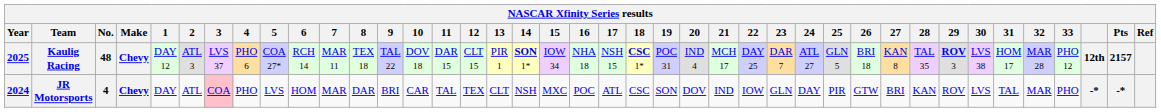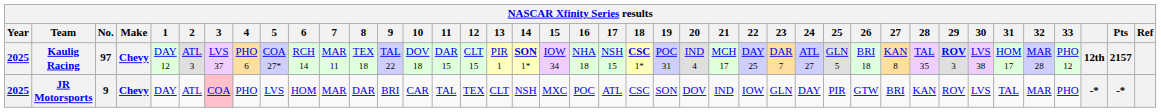 <table class="wikitable" style="text-align:center; font-size:75%">
 <tr>
 <th colspan=40><a href='#'>NASCAR Xfinity Series</a> results</th>
 </tr>
 <tr>
 <th>Year</th>
 <th>Team</th>
 <th>No.</th>
 <th>Make</th>
 <th>1</th>
 <th>2</th>
 <th>3</th>
 <th>4</th>
 <th>5</th>
 <th>6</th>
 <th>7</th>
 <th>8</th>
 <th>9</th>
 <th>10</th>
 <th>11</th>
 <th>12</th>
 <th>13</th>
 <th>14</th>
 <th>15</th>
 <th>16</th>
 <th>17</th>
 <th>18</th>
 <th>19</th>
 <th>20</th>
 <th>21</th>
 <th>22</th>
 <th>23</th>
 <th>24</th>
 <th>25</th>
 <th>26</th>
 <th>27</th>
 <th>28</th>
 <th>29</th>
 <th>30</th>
 <th>31</th>
 <th>32</th>
 <th>33</th>
 <th></th>
 <th>Pts</th>
 <th>Ref</th>
 </tr>
 <tr>
 <th><a href='#'>2025</a></th>
 <th><a href='#'>Kaulig Racing</a></th>
-<th>48</th>
+<th>97</th>
 <th><a href='#'>Chevy</a></th>
 <td style="background:#DFFFDF;"><a href='#'>DAY</a><br><small>12</small></td>
 <td style="background:#DFDFDF;"><a href='#'>ATL</a><br><small>3</small></td>
 <td style="background:#EFCFFF;"><a href='#'>LVS</a><br><small>37</small></td>
 <td style="background:#FFDF9F;"><a href='#'>PHO</a><br><small>6</small></td>
 <td style="background:#CFCFFF;"><a href='#'>COA</a><br><small>27*</small></td>
 <td style="background:#DFFFDF;"><a href='#'>RCH</a><br><small>14</small></td>
 <td style="background:#DFFFDF;"><a href='#'>MAR</a><br><small>11</small></td>
 <td style="background:#DFFFDF;"><a href='#'>TEX</a><br><small>18</small></td>
 <td style="background:#CFCFFF;"><a href='#'>TAL</a><br><small>22</small></td>
 <td style="background:#DFFFDF;"><a href='#'>DOV</a><br><small>18</small></td>
 <td style="background:#DFFFDF;"><a href='#'>DAR</a><br><small>15</small></td>
 <td style="background:#DFFFDF;"><a href='#'>CLT</a><br><small>15</small></td>
 <td style="background:#FFFFBF;"><a href='#'>PIR</a><br><small>1</small></td>
 <td style="background:#FFFFBF;"><strong><a href='#'>SON</a></strong><br><small>1*</small></td>
 <td style="background:#EFCFFF;"><a href='#'>IOW</a><br><small>34</small></td>
 <td style="background:#DFFFDF;"><a href='#'>NHA</a><br><small>18</small></td>
 <td style="background:#DFFFDF;"><a href='#'>NSH</a><br><small>15</small></td>
 <td style="background:#FFFFBF;"><strong><a href='#'>CSC</a></strong><br><small>1*</small></td>
 <td style="background:#CFCFFF;"><a href='#'>POC</a><br><small>31</small></td>
 <td style="background:#DFDFDF;"><a href='#'>IND</a><br><small>4</small></td>
 <td style="background:#DFFFDF;"><a href='#'>MCH</a><br><small>17</small></td>
 <td style="background:#CFCFFF;"><a href='#'>DAY</a><br><small>25</small></td>
 <td style="background:#FFDF9F;"><a href='#'>DAR</a><br><small>7</small></td>
 <td style="background:#CFCFFF;"><a href='#'>ATL</a><br><small>27</small></td>
 <td style="background:#DFDFDF;"><a href='#'>GLN</a><br><small>5</small></td>
 <td style="background:#DFFFDF;"><a href='#'>BRI</a><br><small>18</small></td>
 <td style="background:#FFDF9F;"><a href='#'>KAN</a><br><small>8</small></td>
 <td style="background:#EFCFFF;"><a href='#'>TAL</a><br><small>35</small></td>
 <td style="background:#DFDFDF;"><strong><a href='#'>ROV</a></strong><br><small>3</small></td>
 <td style="background:#EFCFFF;"><a href='#'>LVS</a><br><small>38</small></td>
 <td style="background:#DFFFDF;"><a href='#'>HOM</a><br><small>17</small></td>
 <td style="background:#CFCFFF;"><a href='#'>MAR</a><br><small>28</small></td>
 <td style="background:#DFFFDF;"><a href='#'>PHO</a><br><small>12</small></td>
 <th>12th</th>
 <th>2157</th>
 <th></th>
 </tr>
 <tr>
-<th><a href='#'>2024</a></th>
+<th><a href='#'>2025</a></th>
 <th><a href='#'>JR Motorsports</a></th>
-<th>4</th>
+<th>9</th>
 <th><a href='#'>Chevy</a></th>
 <td><a href='#'>DAY</a></td>
 <td><a href='#'>ATL</a></td>
 <td style="background: pink;"><a href='#'>COA</a></td>
 <td><a href='#'>PHO</a></td>
 <td><a href='#'>LVS</a></td>
 <td><a href='#'>HOM</a></td>
 <td><a href='#'>MAR</a></td>
 <td><a href='#'>DAR</a></td>
 <td><a href='#'>BRI</a></td>
 <td><a href='#'>CAR</a></td>
 <td><a href='#'>TAL</a></td>
 <td><a href='#'>TEX</a></td>
 <td><a href='#'>CLT</a></td>
 <td><a href='#'>NSH</a></td>
 <td><a href='#'>MXC</a></td>
 <td><a href='#'>POC</a></td>
 <td><a href='#'>ATL</a></td>
 <td><a href='#'>CSC</a></td>
 <td><a href='#'>SON</a></td>
 <td><a href='#'>DOV</a></td>
 <td><a href='#'>IND</a></td>
 <td><a href='#'>IOW</a></td>
 <td><a href='#'>GLN</a></td>
 <td><a href='#'>DAY</a></td>
 <td><a href='#'>PIR</a></td>
 <td><a href='#'>GTW</a></td>
 <td><a href='#'>BRI</a></td>
 <td><a href='#'>KAN</a></td>
 <td><a href='#'>ROV</a></td>
 <td><a href='#'>LVS</a></td>
 <td><a href='#'>TAL</a></td>
 <td><a href='#'>MAR</a></td>
 <td><a href='#'>PHO</a></td>
 <th>-*</th>
 <th>-*</th>
 <th></th>
 </tr>
 </table>
